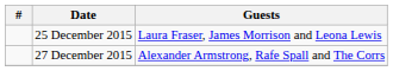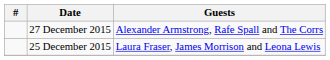 <table class="wikitable">
 <tr>
 <th style="width:7%;">#</th>
 <th>Date</th>
 <th>Guests</th>
 </tr>
 <tr>
 <td></td>
+<td>27 December 2015</td>
+<td><a href='#'>Alexander Armstrong</a>, <a href='#'>Rafe Spall</a> and <a href='#'>The Corrs</a></td>
+</tr>
+<tr>
+<td></td>
 <td>25 December 2015</td>
 <td><a href='#'>Laura Fraser</a>, <a href='#'>James Morrison</a> and <a href='#'>Leona Lewis</a></td>
 </tr>
 <tr>
-<td></td>
-<td>27 December 2015</td>
-<td><a href='#'>Alexander Armstrong</a>, <a href='#'>Rafe Spall</a> and <a href='#'>The Corrs</a></td>
-</tr>
-<tr>
 </tr>
 </table>
